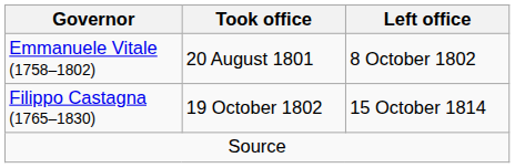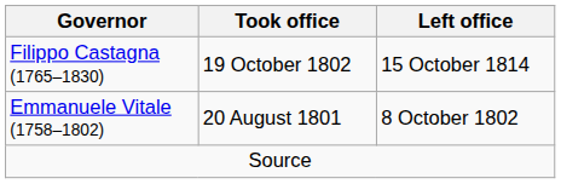 <table class=wikitable width=50%>
 <tr>
 <th scope="col">Governor</th>
 <th scope="col">Took office</th>
 <th scope="col">Left office</th>
 </tr>
 <tr>
+<td><a href='#'>Filippo Castagna</a><br><small>(1765–1830)</small></td>
+<td>19 October 1802</td>
+<td>15 October 1814</td>
+</tr>
+<tr>
 <td><a href='#'>Emmanuele Vitale</a><br><small>(1758–1802)</small></td>
 <td>20 August 1801</td>
 <td>8 October 1802</td>
 </tr>
 <tr>
-<td><a href='#'>Filippo Castagna</a><br><small>(1765–1830)</small></td>
-<td>19 October 1802</td>
-<td>15 October 1814</td>
-</tr>
-<tr>
 <td colspan=3 style="text-align: center;">Source</td>
 </tr>
 </table>
